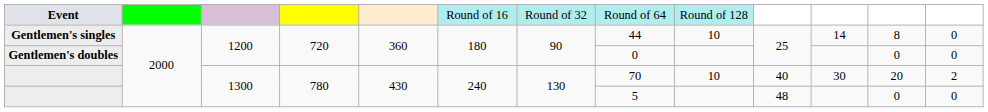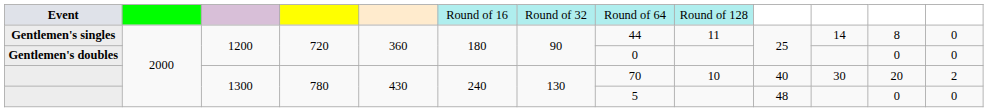 <table class=wikitable style=font-size:90%;text-align:center>
 <tr>
 <td style="width:130px; background:#dfe2e9;"><strong>Event</strong></td>
 <td style="width:85px; background:lime;"><strong></strong></td>
 <td style="width:85px; background:thistle;"></td>
 <td style="width:85px; background:#ff0;"></td>
 <td style="width:85px; background:#ffebcd;"></td>
 <td style="width:85px; background:#afeeee;">Round of 16</td>
 <td style="width:85px; background:#afeeee;">Round of 32</td>
 <td style="width:85px; background:#afeeee;">Round of 64</td>
 <td style="width:85px; background:#afeeee;">Round of 128</td>
 <td style="width:60px; background:#ffffff;"></td>
 <td style="width:60px; background:#ffffff;"></td>
 <td style="width:60px; background:#ffffff;"></td>
 <td style="width:60px; background:#ffffff;"></td>
 </tr>
 <tr>
 <th style="background:#ededed;">Gentlemen's singles</th>
 <td rowspan="4">2000</td>
 <td rowspan="2">1200</td>
 <td rowspan="2">720</td>
 <td rowspan="2">360</td>
 <td rowspan="2">180</td>
 <td rowspan="2">90</td>
 <td>44</td>
-<td>10</td>
+<td>11</td>
 <td rowspan="2">25</td>
 <td>14</td>
 <td>8</td>
 <td>0</td>
 </tr>
 <tr>
 <th style="background:#ededed;">Gentlemen's doubles</th>
 <td>0</td>
 <td></td>
 <td></td>
 <td>0</td>
 <td>0</td>
 </tr>
 <tr>
 <th style="background:#ededed;"></th>
 <td rowspan="2">1300</td>
 <td rowspan="2">780</td>
 <td rowspan="2">430</td>
 <td rowspan="2">240</td>
 <td rowspan="2">130</td>
 <td>70</td>
 <td>10</td>
 <td>40</td>
 <td>30</td>
 <td>20</td>
 <td>2</td>
 </tr>
 <tr>
 <th style="background:#ededed;"></th>
 <td>5</td>
 <td></td>
 <td>48</td>
 <td></td>
 <td>0</td>
 <td>0</td>
 </tr>
 </table>
